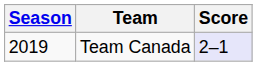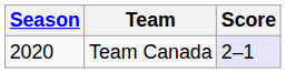 <table class="wikitable sortable">
 <tr>
 <th><a href='#'>Season</a></th>
 <th>Team</th>
 <th>Score</th>
 </tr>
 <tr>
-<td>2019</td>
+<td>2020</td>
 <td>Team Canada</td>
 <td style="background: lavender;">2–1</td>
 </tr>
 </table>
